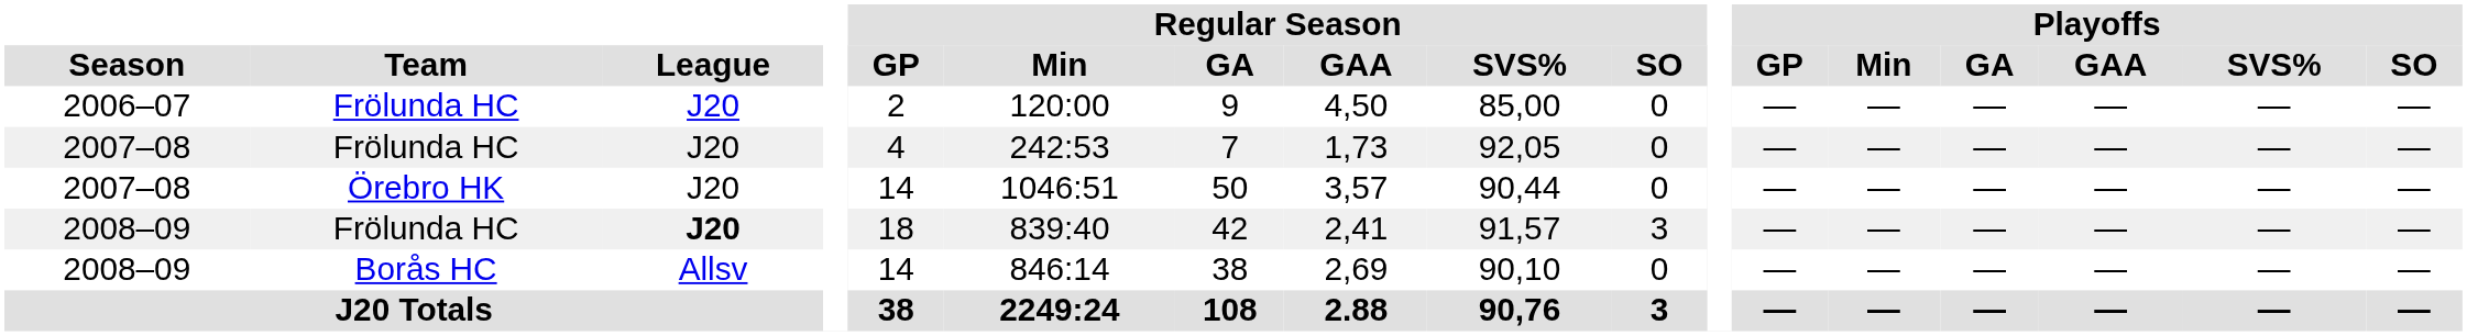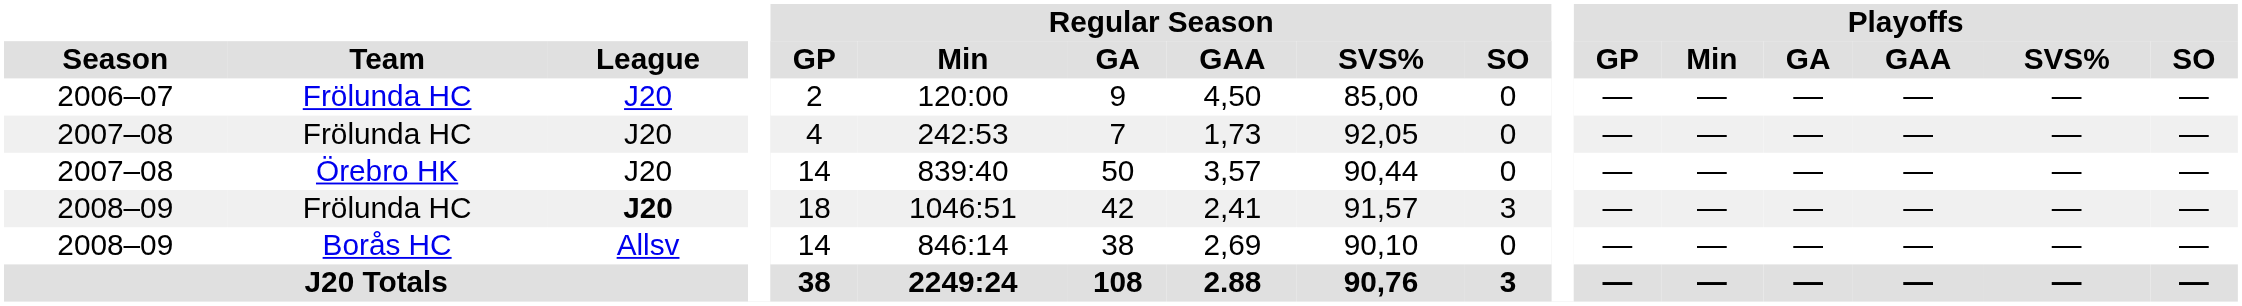 <table BORDER="0" CELLPADDING="1" CELLSPACING="0" width="95%" style="text-align:center">
 <tr bgcolor="#e0e0e0">
 <th colspan="3" bgcolor="#ffffff"> </th>
 <th rowspan="99" bgcolor="#ffffff"> </th>
 <th colspan="6">Regular Season</th>
 <th rowspan="99" bgcolor="#ffffff"> </th>
 <th colspan="6">Playoffs</th>
 </tr>
 <tr bgcolor="#e0e0e0">
 <th>Season</th>
 <th>Team</th>
 <th>League</th>
 <th>GP</th>
 <th>Min</th>
 <th>GA</th>
 <th>GAA</th>
 <th>SVS%</th>
 <th>SO</th>
 <th>GP</th>
 <th>Min</th>
 <th>GA</th>
 <th>GAA</th>
 <th>SVS%</th>
 <th>SO</th>
 </tr>
 <tr>
 <td>2006–07</td>
 <td><a href='#'>Frölunda HC</a></td>
 <td><a href='#'>J20</a></td>
 <td>2</td>
 <td>120:00</td>
 <td>9</td>
 <td>4,50</td>
 <td>85,00</td>
 <td>0</td>
 <td>—</td>
 <td>—</td>
 <td>—</td>
 <td>—</td>
 <td>—</td>
 <td>—</td>
 </tr>
 <tr bgcolor="#f0f0f0">
 <td>2007–08</td>
 <td>Frölunda HC</td>
 <td>J20</td>
 <td>4</td>
 <td>242:53</td>
 <td>7</td>
 <td>1,73</td>
 <td>92,05</td>
 <td>0</td>
 <td>—</td>
 <td>—</td>
 <td>—</td>
 <td>—</td>
 <td>—</td>
 <td>—</td>
 </tr>
 <tr>
 <td>2007–08</td>
 <td><a href='#'>Örebro HK</a></td>
 <td>J20</td>
 <td>14</td>
-<td>1046:51</td>
+<td>839:40</td>
 <td>50</td>
 <td>3,57</td>
 <td>90,44</td>
 <td>0</td>
 <td>—</td>
 <td>—</td>
 <td>—</td>
 <td>—</td>
 <td>—</td>
 <td>—</td>
 </tr>
 <tr bgcolor="#f0f0f0">
 <td>2008–09</td>
 <td>Frölunda HC</td>
 <td><strong>J20</strong></td>
 <td>18</td>
-<td>839:40</td>
+<td>1046:51</td>
 <td>42</td>
 <td>2,41</td>
 <td>91,57</td>
 <td>3</td>
 <td>—</td>
 <td>—</td>
 <td>—</td>
 <td>—</td>
 <td>—</td>
 <td>—</td>
 </tr>
 <tr>
 <td>2008–09</td>
 <td><a href='#'>Borås HC</a></td>
 <td><a href='#'>Allsv</a></td>
 <td>14</td>
 <td>846:14</td>
 <td>38</td>
 <td>2,69</td>
 <td>90,10</td>
 <td>0</td>
 <td>—</td>
 <td>—</td>
 <td>—</td>
 <td>—</td>
 <td>—</td>
 <td>—</td>
 </tr>
 <tr bgcolor="#e0e0e0">
 <th colspan="3">J20 Totals</th>
 <th>38</th>
 <th>2249:24</th>
 <th>108</th>
 <th>2.88</th>
 <th>90,76</th>
 <th>3</th>
 <th>—</th>
 <th>—</th>
 <th>—</th>
 <th>—</th>
 <th>—</th>
 <th>—</th>
 </tr>
 </table>
